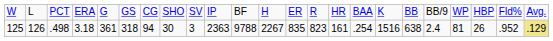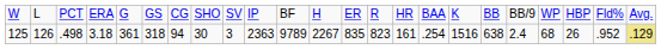 <table class="wikitable">
 <tr>
 <td><a href='#'>W</a></td>
 <td>L</td>
 <td><a href='#'>PCT</a></td>
 <td><a href='#'>ERA</a></td>
 <td><a href='#'>G</a></td>
 <td><a href='#'>GS</a></td>
 <td><a href='#'>CG</a></td>
 <td><a href='#'>SHO</a></td>
 <td><a href='#'>SV</a></td>
 <td><a href='#'>IP</a></td>
 <td>BF</td>
 <td><a href='#'>H</a></td>
 <td><a href='#'>ER</a></td>
 <td><a href='#'>R</a></td>
 <td><a href='#'>HR</a></td>
 <td><a href='#'>BAA</a></td>
 <td><a href='#'>K</a></td>
 <td><a href='#'>BB</a></td>
 <td>BB/9</td>
 <td><a href='#'>WP</a></td>
 <td><a href='#'>HBP</a></td>
 <td><a href='#'>Fld%</a></td>
 <td><a href='#'>Avg.</a></td>
 </tr>
 <tr>
 <td>125</td>
 <td>126</td>
 <td>.498</td>
 <td>3.18</td>
 <td>361</td>
 <td>318</td>
 <td>94</td>
 <td>30</td>
 <td>3</td>
 <td>2363</td>
-<td>9788</td>
+<td>9789</td>
 <td>2267</td>
 <td>835</td>
 <td>823</td>
 <td>161</td>
 <td>.254</td>
 <td>1516</td>
 <td>638</td>
 <td>2.4</td>
-<td>81</td>
+<td>68</td>
 <td>26</td>
 <td>.952</td>
 <td style="background: khaki;">.129</td>
 </tr>
 </table>
